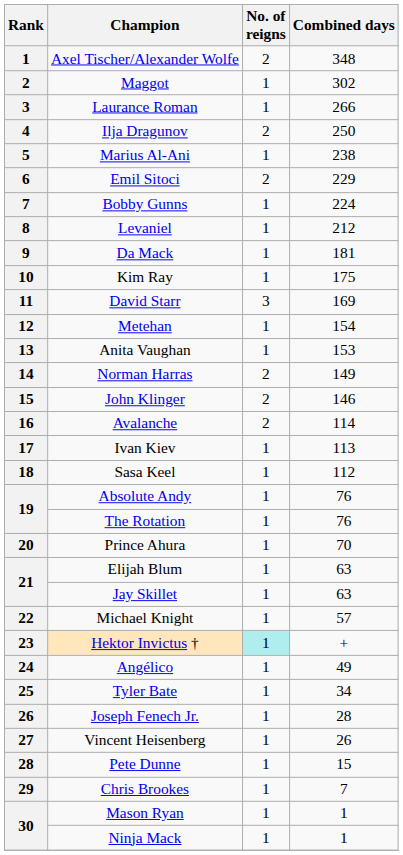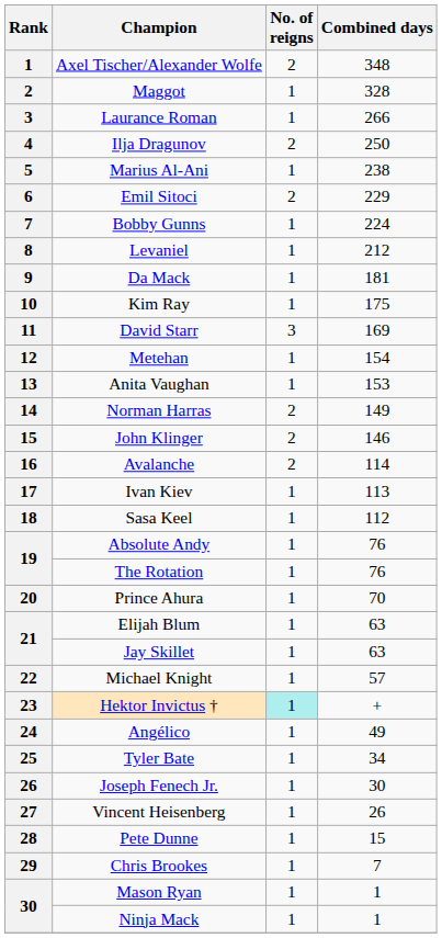 <table class="wikitable sortable" style="text-align: center">
 <tr>
 <th>Rank</th>
 <th>Champion</th>
 <th>No. of<br>reigns</th>
 <th>Combined days</th>
 </tr>
 <tr>
 <th>1</th>
 <td><a href='#'>Axel Tischer/Alexander Wolfe</a></td>
 <td>2</td>
 <td>348</td>
 </tr>
 <tr>
 <th>2</th>
 <td><a href='#'>Maggot</a></td>
 <td>1</td>
-<td>302</td>
+<td>328</td>
 </tr>
 <tr>
 <th>3</th>
 <td><a href='#'>Laurance Roman</a></td>
 <td>1</td>
 <td>266</td>
 </tr>
 <tr>
 <th>4</th>
 <td><a href='#'>Ilja Dragunov</a></td>
 <td>2</td>
 <td>250</td>
 </tr>
 <tr>
 <th>5</th>
 <td><a href='#'>Marius Al-Ani</a></td>
 <td>1</td>
 <td>238</td>
 </tr>
 <tr>
 <th>6</th>
 <td><a href='#'>Emil Sitoci</a></td>
 <td>2</td>
 <td>229</td>
 </tr>
 <tr>
 <th>7</th>
 <td><a href='#'>Bobby Gunns</a></td>
 <td>1</td>
 <td>224</td>
 </tr>
 <tr>
 <th>8</th>
 <td><a href='#'>Levaniel</a></td>
 <td>1</td>
 <td>212</td>
 </tr>
 <tr>
 <th>9</th>
 <td><a href='#'>Da Mack</a></td>
 <td>1</td>
 <td>181</td>
 </tr>
 <tr>
 <th>10</th>
 <td>Kim Ray</td>
 <td>1</td>
 <td>175</td>
 </tr>
 <tr>
 <th>11</th>
 <td><a href='#'>David Starr</a></td>
 <td>3</td>
 <td>169</td>
 </tr>
 <tr>
 <th>12</th>
 <td><a href='#'>Metehan</a></td>
 <td>1</td>
 <td>154</td>
 </tr>
 <tr>
 <th>13</th>
 <td>Anita Vaughan</td>
 <td>1</td>
 <td>153</td>
 </tr>
 <tr>
 <th>14</th>
 <td><a href='#'>Norman Harras</a></td>
 <td>2</td>
 <td>149</td>
 </tr>
 <tr>
 <th>15</th>
 <td><a href='#'>John Klinger</a></td>
 <td>2</td>
 <td>146</td>
 </tr>
 <tr>
 <th>16</th>
 <td><a href='#'>Avalanche</a></td>
 <td>2</td>
 <td>114</td>
 </tr>
 <tr>
 <th>17</th>
 <td>Ivan Kiev</td>
 <td>1</td>
 <td>113</td>
 </tr>
 <tr>
 <th>18</th>
 <td>Sasa Keel</td>
 <td>1</td>
 <td>112</td>
 </tr>
 <tr>
 <th rowspan=2>19</th>
 <td><a href='#'>Absolute Andy</a></td>
 <td>1</td>
 <td>76</td>
 </tr>
 <tr>
 <td><a href='#'>The Rotation</a></td>
 <td>1</td>
 <td>76</td>
 </tr>
 <tr>
 <th>20</th>
 <td>Prince Ahura</td>
 <td>1</td>
 <td>70</td>
 </tr>
 <tr>
 <th rowspan=2>21</th>
 <td>Elijah Blum</td>
 <td>1</td>
 <td>63</td>
 </tr>
 <tr>
 <td><a href='#'>Jay Skillet</a></td>
 <td>1</td>
 <td>63</td>
 </tr>
 <tr>
 <th>22</th>
 <td>Michael Knight</td>
 <td>1</td>
 <td>57</td>
 </tr>
 <tr>
 <th>23</th>
 <td style="background-color:#ffe6bd"><a href='#'>Hektor Invictus</a> †</td>
 <td style="background: paleturquoise;">1</td>
 <td>+</td>
 </tr>
 <tr>
 <th>24</th>
 <td><a href='#'>Angélico</a></td>
 <td>1</td>
 <td>49</td>
 </tr>
 <tr>
 <th>25</th>
 <td><a href='#'>Tyler Bate</a></td>
 <td>1</td>
 <td>34</td>
 </tr>
 <tr>
 <th>26</th>
 <td><a href='#'>Joseph Fenech Jr.</a></td>
 <td>1</td>
-<td>28</td>
+<td>30</td>
 </tr>
 <tr>
 <th>27</th>
 <td>Vincent Heisenberg</td>
 <td>1</td>
 <td>26</td>
 </tr>
 <tr>
 <th>28</th>
 <td><a href='#'>Pete Dunne</a></td>
 <td>1</td>
 <td>15</td>
 </tr>
 <tr>
 <th>29</th>
 <td><a href='#'>Chris Brookes</a></td>
 <td>1</td>
 <td>7</td>
 </tr>
 <tr>
 <th rowspan=2>30</th>
 <td><a href='#'>Mason Ryan</a></td>
 <td>1</td>
 <td>1</td>
 </tr>
 <tr>
 <td><a href='#'>Ninja Mack</a></td>
 <td>1</td>
 <td>1</td>
 </tr>
 <tr>
 </tr>
 </table>
